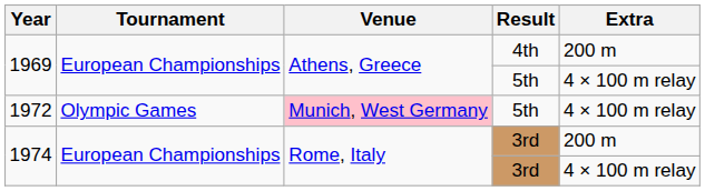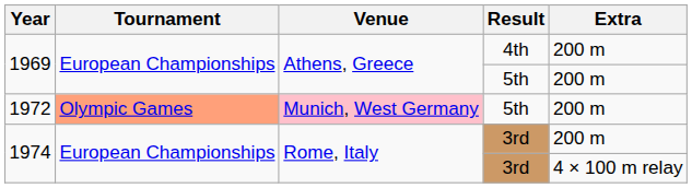 <table class=wikitable>
 <tr>
 <th>Year</th>
 <th>Tournament</th>
 <th>Venue</th>
 <th>Result</th>
 <th>Extra</th>
 </tr>
 <tr>
 <td rowspan=2>1969</td>
 <td rowspan=2><a href='#'>European Championships</a></td>
 <td rowspan=2><a href='#'>Athens</a>, <a href='#'>Greece</a></td>
 <td align="center">4th</td>
 <td>200 m</td>
 </tr>
 <tr>
 <td align="center">5th</td>
-<td>4 × 100 m relay</td>
+<td>200 m</td>
 </tr>
 <tr>
 <td>1972</td>
-<td><a href='#'>Olympic Games</a></td>
+<td style="background: lightsalmon;"><a href='#'>Olympic Games</a></td>
 <td style="background: pink;"><a href='#'>Munich</a>, <a href='#'>West Germany</a></td>
 <td align="center">5th</td>
-<td>4 × 100 m relay</td>
+<td>200 m</td>
 </tr>
 <tr>
 <td rowspan=2>1974</td>
 <td rowspan=2><a href='#'>European Championships</a></td>
 <td rowspan=2><a href='#'>Rome</a>, <a href='#'>Italy</a></td>
 <td bgcolor="cc9966" align="center">3rd</td>
 <td>200 m</td>
 </tr>
 <tr>
 <td bgcolor="cc9966" align="center">3rd</td>
 <td>4 × 100 m relay</td>
 </tr>
 </table>
